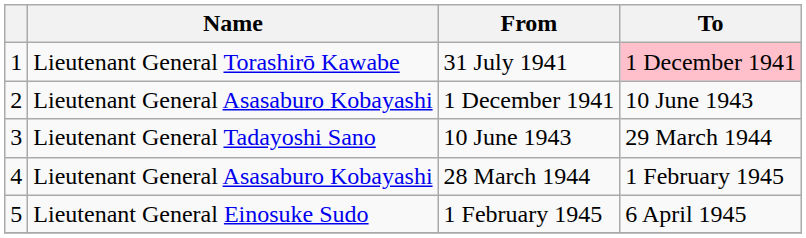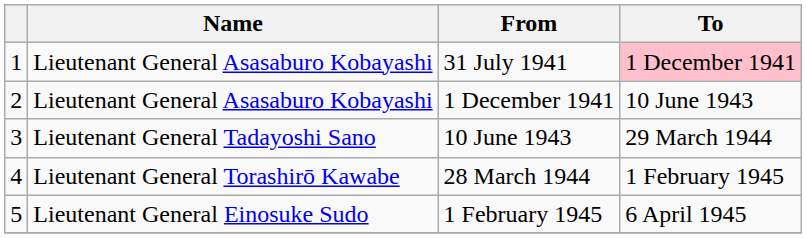 <table class=wikitable>
 <tr>
 <th></th>
 <th>Name</th>
 <th>From</th>
 <th>To</th>
 </tr>
 <tr>
 <td>1</td>
-<td>Lieutenant General <a href='#'>Torashirō Kawabe</a></td>
+<td>Lieutenant General <a href='#'>Asasaburo Kobayashi</a></td>
 <td>31 July 1941</td>
 <td style="background: pink;">1 December 1941</td>
 </tr>
 <tr>
 <td>2</td>
 <td>Lieutenant General <a href='#'>Asasaburo Kobayashi</a></td>
 <td>1 December 1941</td>
 <td>10 June 1943</td>
 </tr>
 <tr>
 <td>3</td>
 <td>Lieutenant General <a href='#'>Tadayoshi Sano</a></td>
 <td>10 June 1943</td>
 <td>29 March 1944</td>
 </tr>
 <tr>
 <td>4</td>
-<td>Lieutenant General <a href='#'>Asasaburo Kobayashi</a></td>
+<td>Lieutenant General <a href='#'>Torashirō Kawabe</a></td>
 <td>28 March 1944</td>
 <td>1 February 1945</td>
 </tr>
 <tr>
 <td>5</td>
 <td>Lieutenant General <a href='#'>Einosuke Sudo</a></td>
 <td>1 February 1945</td>
 <td>6 April 1945</td>
 </tr>
 <tr>
 </tr>
 </table>
